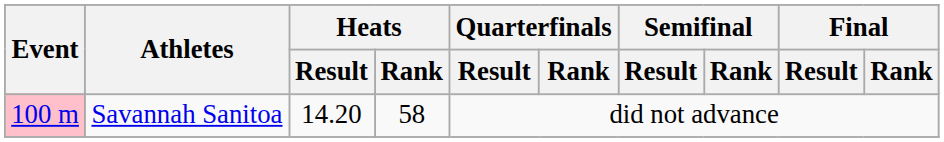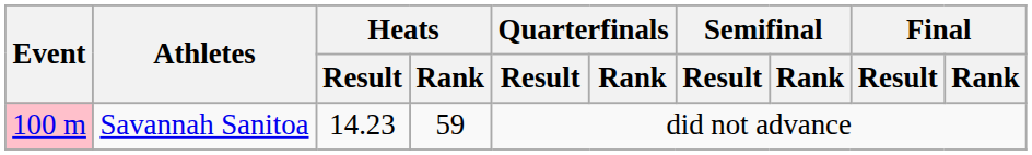 <table class="wikitable" border="1" style="font-size:90%">
 <tr>
 <th rowspan="2">Event</th>
 <th rowspan="2">Athletes</th>
 <th colspan="2">Heats</th>
 <th colspan="2">Quarterfinals</th>
 <th colspan="2">Semifinal</th>
 <th colspan="2">Final</th>
 </tr>
 <tr>
 <th>Result</th>
 <th>Rank</th>
 <th>Result</th>
 <th>Rank</th>
 <th>Result</th>
 <th>Rank</th>
 <th>Result</th>
 <th>Rank</th>
 </tr>
 <tr>
 <td style="background: pink;"><a href='#'>100 m</a></td>
 <td><a href='#'>Savannah Sanitoa</a></td>
-<td align=center>14.20</td>
-<td align=center>58</td>
+<td align=center>14.23</td>
+<td align=center>59</td>
 <td align=center colspan=6>did not advance</td>
 </tr>
 </table>
